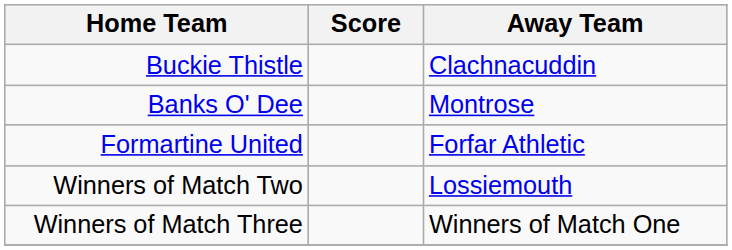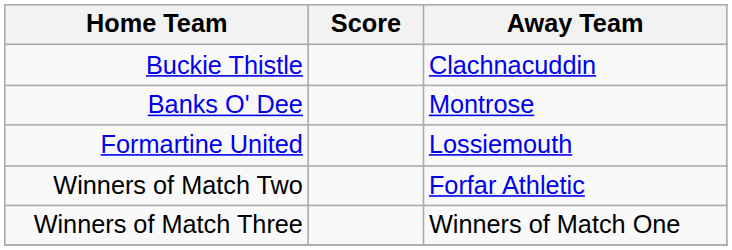 <table class="wikitable" style="border-collapse: collapse;">
 <tr>
 <th align="right" width="185">Home Team</th>
 <th align="center" width="65"> Score </th>
 <th align="left" width="185">Away Team</th>
 </tr>
 <tr>
 <td style="text-align: right;"><a href='#'>Buckie Thistle</a></td>
 <td style="text-align: center;"></td>
 <td style="text-align: left;"><a href='#'>Clachnacuddin</a></td>
 </tr>
 <tr>
 <td style="text-align: right;"><a href='#'>Banks O' Dee</a></td>
 <td style="text-align: center;"></td>
 <td style="text-align: left;"><a href='#'>Montrose</a></td>
 </tr>
 <tr>
 <td style="text-align: right;"><a href='#'>Formartine United</a></td>
 <td style="text-align: center;"></td>
-<td style="text-align: left;"><a href='#'>Forfar Athletic</a></td>
+<td style="text-align: left;"><a href='#'>Lossiemouth</a></td>
 </tr>
 <tr>
 <td style="text-align: right;">Winners of Match Two</td>
 <td style="text-align: center;"></td>
-<td style="text-align: left;"><a href='#'>Lossiemouth</a></td>
+<td style="text-align: left;"><a href='#'>Forfar Athletic</a></td>
 </tr>
 <tr>
 <td style="text-align: right;">Winners of Match Three</td>
 <td style="text-align: center;"></td>
 <td style="text-align: left;">Winners of Match One</td>
 </tr>
 <tr>
 </tr>
 </table>
